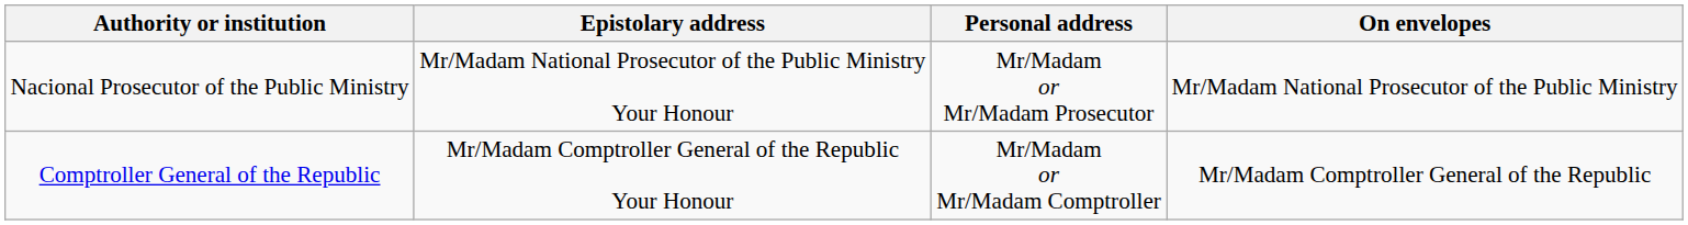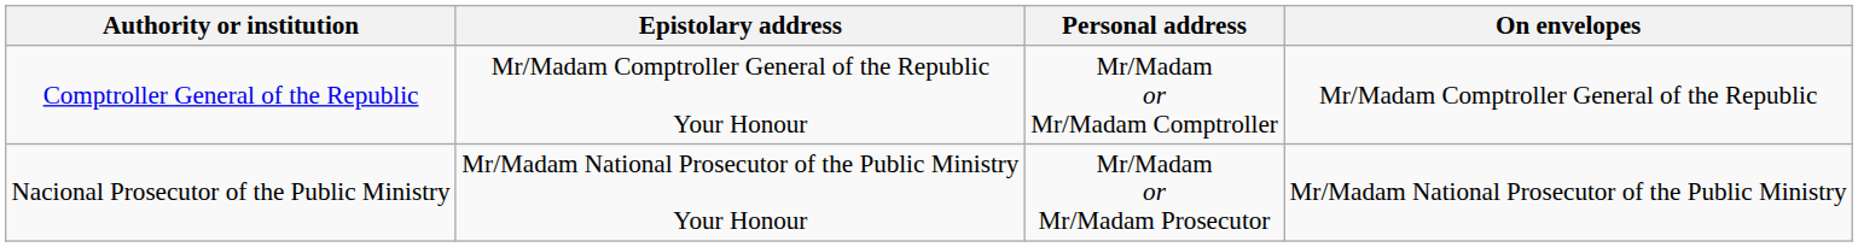 <table class="wikitable" style="text-align: center">
 <tr>
 <th>Authority or institution</th>
 <th>Epistolary address</th>
 <th>Personal address</th>
 <th>On envelopes</th>
 </tr>
 <tr>
+<td><a href='#'>Comptroller General of the Republic</a></td>
+<td>Mr/Madam Comptroller General of the Republic<br><br>Your Honour</td>
+<td>Mr/Madam<br><em>or</em><br>Mr/Madam Comptroller</td>
+<td>Mr/Madam Comptroller General of the Republic</td>
+</tr>
+<tr>
 <td>Nacional Prosecutor of the Public Ministry</td>
 <td>Mr/Madam National Prosecutor of the Public Ministry<br><br>Your Honour</td>
 <td>Mr/Madam<br><em>or</em><br>Mr/Madam Prosecutor</td>
 <td>Mr/Madam National Prosecutor of the Public Ministry</td>
 </tr>
-<tr>
-<td><a href='#'>Comptroller General of the Republic</a></td>
-<td>Mr/Madam Comptroller General of the Republic<br><br>Your Honour</td>
-<td>Mr/Madam<br><em>or</em><br>Mr/Madam Comptroller</td>
-<td>Mr/Madam Comptroller General of the Republic</td>
-</tr>
 </table>
